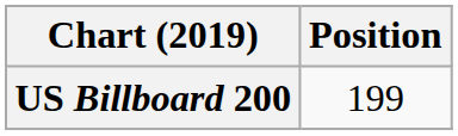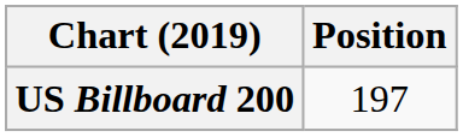 <table class="wikitable plainrowheaders" style="text-align:center">
 <tr>
 <th scope="col">Chart (2019)</th>
 <th scope="col">Position</th>
 </tr>
 <tr>
 <th scope="row">US <em>Billboard</em> 200</th>
-<td>199</td>
+<td>197</td>
 </tr>
 </table>
